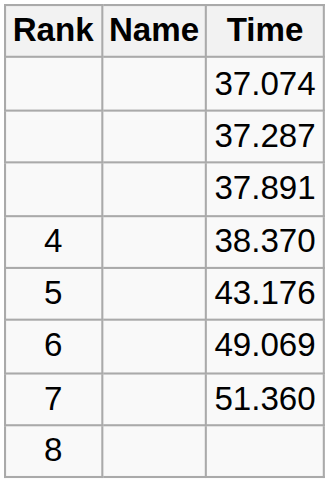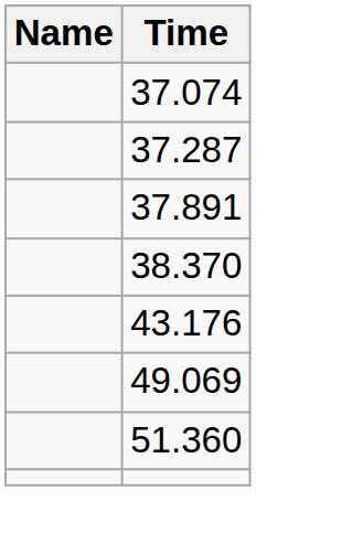 <table class="sortable wikitable" style="text-align:center;">
 <tr>
-<th>Rank</th>
 <th>Name</th>
 <th>Time</th>
 </tr>
 <tr>
-<td></td>
 <td align=left></td>
 <td>37.074</td>
 </tr>
 <tr>
-<td></td>
 <td align=left></td>
 <td>37.287</td>
 </tr>
 <tr>
-<td></td>
 <td align=left></td>
 <td>37.891</td>
 </tr>
 <tr>
-<td>4</td>
 <td align=left></td>
 <td>38.370</td>
 </tr>
 <tr>
-<td>5</td>
 <td align=left></td>
 <td>43.176</td>
 </tr>
 <tr>
-<td>6</td>
 <td align=left></td>
 <td>49.069</td>
 </tr>
 <tr>
-<td>7</td>
 <td align=left></td>
 <td>51.360</td>
 </tr>
 <tr>
-<td>8</td>
 <td align=left></td>
 <td></td>
 </tr>
 </table>
